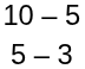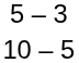 <table style="text-align:center">
 <tr>
 <th width=200></th>
 <th width=100></th>
 <th width=200></th>
 </tr>
 <tr>
 <td align=right><strong></strong></td>
-<td>10 – 5</td>
+<td>5 – 3</td>
 <td align=left></td>
 </tr>
 <tr>
 <td align=right><strong></strong></td>
-<td>5 – 3</td>
+<td>10 – 5</td>
 <td align=left></td>
 </tr>
 </table>
